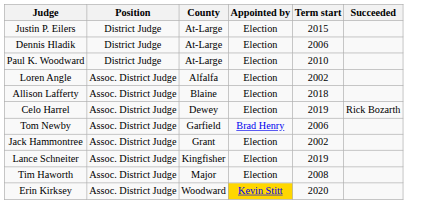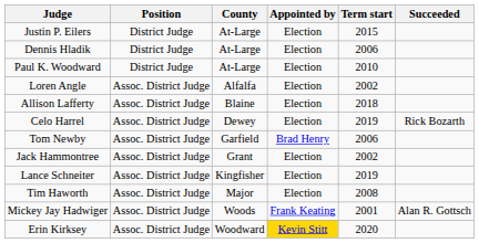 <table class="wikitable sortable" style="text-align:center">
 <tr>
 <th>Judge</th>
 <th>Position</th>
 <th>County</th>
 <th>Appointed by</th>
 <th>Term start</th>
 <th>Succeeded</th>
 </tr>
 <tr>
 <td>Justin P. Eilers</td>
 <td>District Judge</td>
 <td>At-Large</td>
 <td>Election</td>
 <td>2015</td>
 <td></td>
 </tr>
 <tr>
 <td>Dennis Hladik</td>
 <td>District Judge</td>
 <td>At-Large</td>
 <td>Election</td>
 <td>2006</td>
 <td></td>
 </tr>
 <tr>
 <td>Paul K. Woodward</td>
 <td>District Judge</td>
 <td>At-Large</td>
 <td>Election</td>
 <td>2010</td>
 <td></td>
 </tr>
 <tr>
 <td>Loren Angle</td>
 <td>Assoc. District Judge</td>
 <td>Alfalfa</td>
 <td>Election</td>
 <td>2002</td>
 <td></td>
 </tr>
 <tr>
 <td>Allison Lafferty</td>
 <td>Assoc. District Judge</td>
 <td>Blaine</td>
 <td>Election</td>
 <td>2018</td>
 <td></td>
 </tr>
 <tr>
 <td>Celo Harrel</td>
 <td>Assoc. District Judge</td>
 <td>Dewey</td>
 <td>Election</td>
 <td>2019</td>
 <td>Rick Bozarth</td>
 </tr>
 <tr>
 <td>Tom Newby</td>
 <td>Assoc. District Judge</td>
 <td>Garfield</td>
 <td><a href='#'>Brad Henry</a></td>
 <td>2006</td>
 <td></td>
 </tr>
 <tr>
 <td>Jack Hammontree</td>
 <td>Assoc. District Judge</td>
 <td>Grant</td>
 <td>Election</td>
 <td>2002</td>
 <td></td>
 </tr>
 <tr>
 <td>Lance Schneiter</td>
 <td>Assoc. District Judge</td>
 <td>Kingfisher</td>
 <td>Election</td>
 <td>2019</td>
 <td></td>
 </tr>
 <tr>
 <td>Tim Haworth</td>
 <td>Assoc. District Judge</td>
 <td>Major</td>
 <td>Election</td>
 <td>2008</td>
 <td></td>
 </tr>
 <tr>
+<td>Mickey Jay Hadwiger</td>
+<td>Assoc. District Judge</td>
+<td>Woods</td>
+<td><a href='#'>Frank Keating</a></td>
+<td>2001</td>
+<td>Alan R. Gottsch</td>
+</tr>
+<tr>
 <td>Erin Kirksey</td>
 <td>Assoc. District Judge</td>
 <td>Woodward</td>
 <td style="background: gold;"><a href='#'>Kevin Stitt</a></td>
 <td>2020</td>
 <td></td>
 </tr>
 </table>
